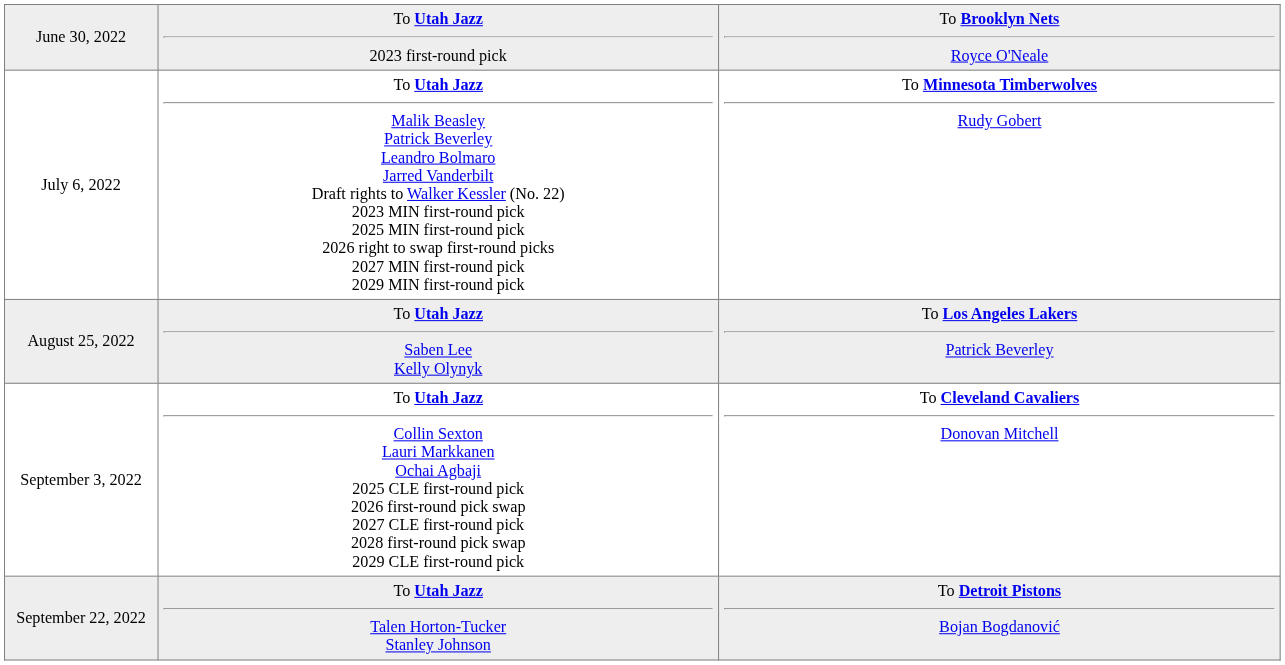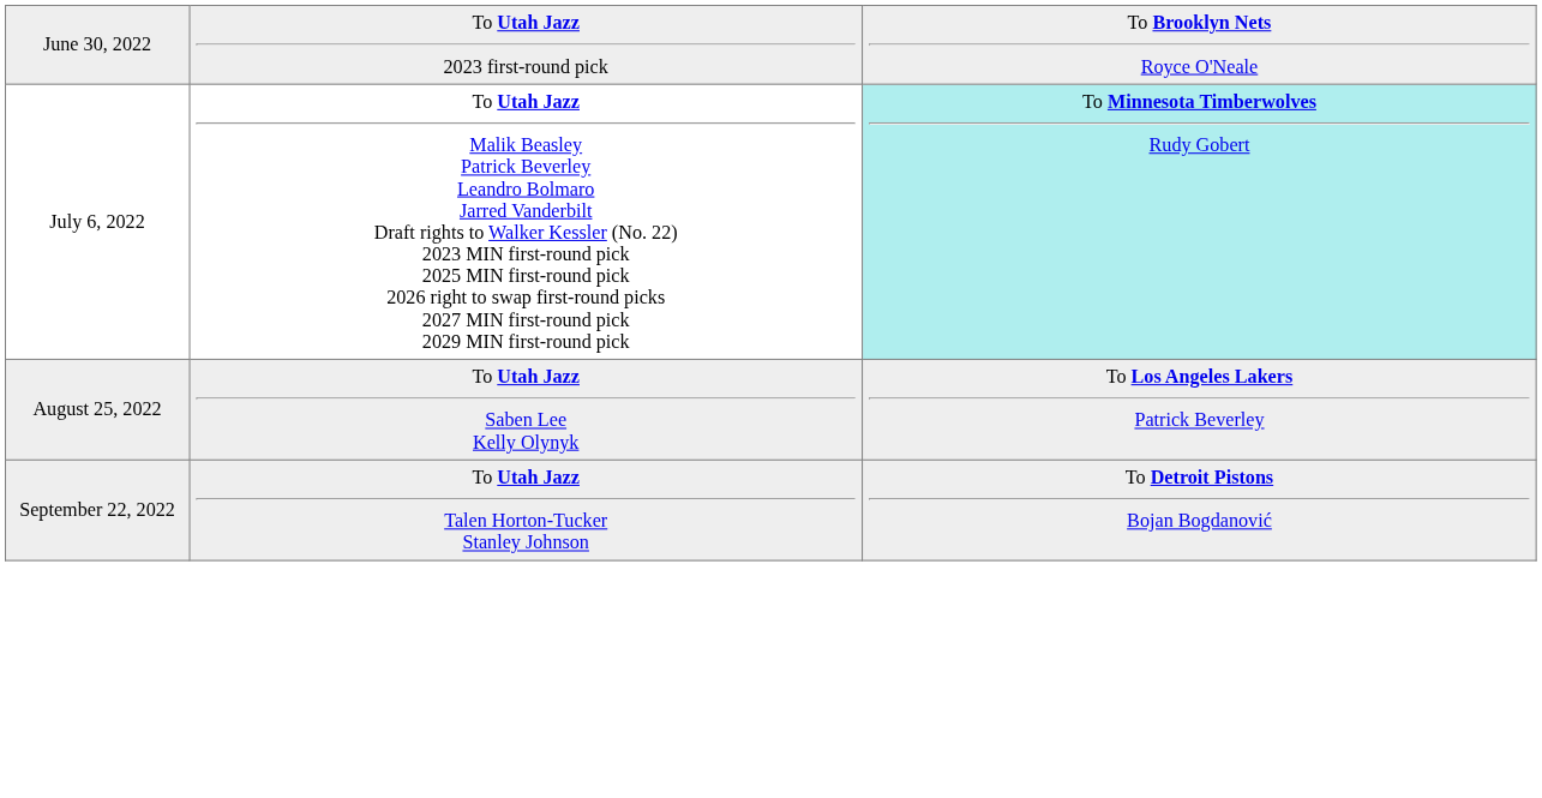 <table border="1" style="border-collapse:collapse; text-align:center; width:100%;" cellpadding="5">
 <tr bgcolor="eeeeee">
 <td style="width:12%">June 30, 2022</td>
 <td style="width:44%" valign="top">To <strong><a href='#'>Utah Jazz</a></strong><hr>2023 first-round pick</td>
 <td style="width:44%" valign="top">To <strong><a href='#'>Brooklyn Nets</a></strong><hr><a href='#'>Royce O'Neale</a></td>
 </tr>
 <tr>
 <td style="width:12%">July 6, 2022</td>
 <td style="width:44%" valign="top">To <strong><a href='#'>Utah Jazz</a></strong><hr><a href='#'>Malik Beasley</a><br><a href='#'>Patrick Beverley</a><br><a href='#'>Leandro Bolmaro</a><br><a href='#'>Jarred Vanderbilt</a><br>Draft rights to <a href='#'>Walker Kessler</a> (No. 22)<br>2023 MIN first-round pick<br>2025 MIN first-round pick<br>2026 right to swap first-round picks<br>2027 MIN first-round pick<br>2029 MIN first-round pick</td>
-<td style="width:44%" valign="top">To <strong><a href='#'>Minnesota Timberwolves</a></strong><hr><a href='#'>Rudy Gobert</a></td>
+<td style="background: paleturquoise; width:44%" valign="top">To <strong><a href='#'>Minnesota Timberwolves</a></strong><hr><a href='#'>Rudy Gobert</a></td>
 </tr>
 <tr bgcolor="eeeeee">
 <td style="width:12%">August 25, 2022</td>
 <td style="width:44; vertical-align:top;">To <strong><a href='#'>Utah Jazz</a></strong><hr><a href='#'>Saben Lee</a><br><a href='#'>Kelly Olynyk</a></td>
 <td style="width:44%" valign="top">To <strong><a href='#'>Los Angeles Lakers</a></strong><hr><a href='#'>Patrick Beverley</a></td>
-</tr>
-<tr>
-<td style="width:12%">September 3, 2022</td>
-<td style="width:44%; vertical-align:top;">To <strong><a href='#'>Utah Jazz</a></strong><hr><a href='#'>Collin Sexton</a><br><a href='#'>Lauri Markkanen</a><br><a href='#'>Ochai Agbaji</a><br>2025 CLE first-round pick<br>2026 first-round pick swap<br>2027 CLE first-round pick<br>2028 first-round pick swap<br>2029 CLE first-round pick</td>
-<td style="width:44%; vertical-align:top;">To <strong><a href='#'>Cleveland Cavaliers</a></strong><hr><a href='#'>Donovan Mitchell</a></td>
 </tr>
 <tr style="background:#eee;">
 <td style="width:12%">September 22, 2022</td>
 <td style="width:44%" valign="top">To <strong><a href='#'>Utah Jazz</a></strong><hr><a href='#'>Talen Horton-Tucker</a><br><a href='#'>Stanley Johnson</a></td>
 <td style="width:44; vertical-align:top;">To <strong><a href='#'>Detroit Pistons</a></strong><hr><a href='#'>Bojan Bogdanović</a></td>
 </tr>
 </table>
